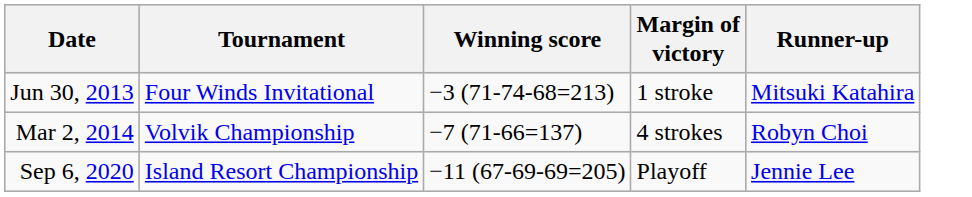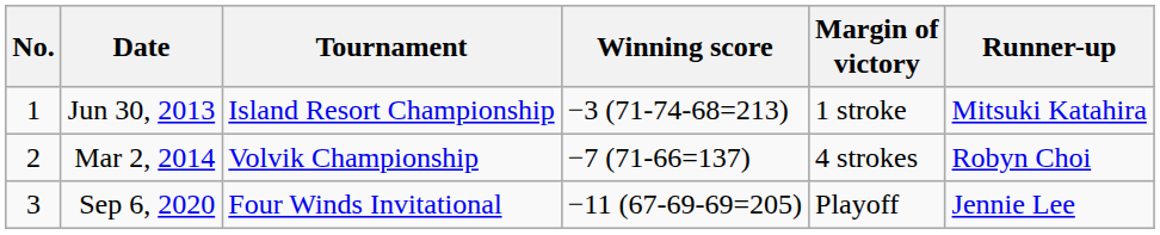 <table class="wikitable" style="font-size:95%;">
 <tr>
+<th>No.</th>
 <th>Date</th>
 <th>Tournament</th>
 <th>Winning score</th>
 <th>Margin of<br>victory</th>
 <th>Runner-up</th>
 </tr>
 <tr>
+<td align=center>1</td>
 <td align=right>Jun 30, <a href='#'>2013</a></td>
-<td><a href='#'>Four Winds Invitational</a></td>
+<td><a href='#'>Island Resort Championship</a></td>
 <td>−3 (71-74-68=213)</td>
 <td>1 stroke</td>
 <td> <a href='#'>Mitsuki Katahira</a></td>
 </tr>
 <tr>
+<td align=center>2</td>
 <td align=right>Mar 2, <a href='#'>2014</a></td>
 <td><a href='#'>Volvik Championship</a></td>
 <td>−7 (71-66=137)</td>
 <td>4 strokes</td>
 <td> <a href='#'>Robyn Choi</a></td>
 </tr>
 <tr>
+<td align=center>3</td>
 <td align=right>Sep 6, <a href='#'>2020</a></td>
-<td><a href='#'>Island Resort Championship</a></td>
+<td><a href='#'>Four Winds Invitational</a></td>
 <td>−11 (67-69-69=205)</td>
 <td>Playoff</td>
 <td> <a href='#'>Jennie Lee</a></td>
 </tr>
 </table>
